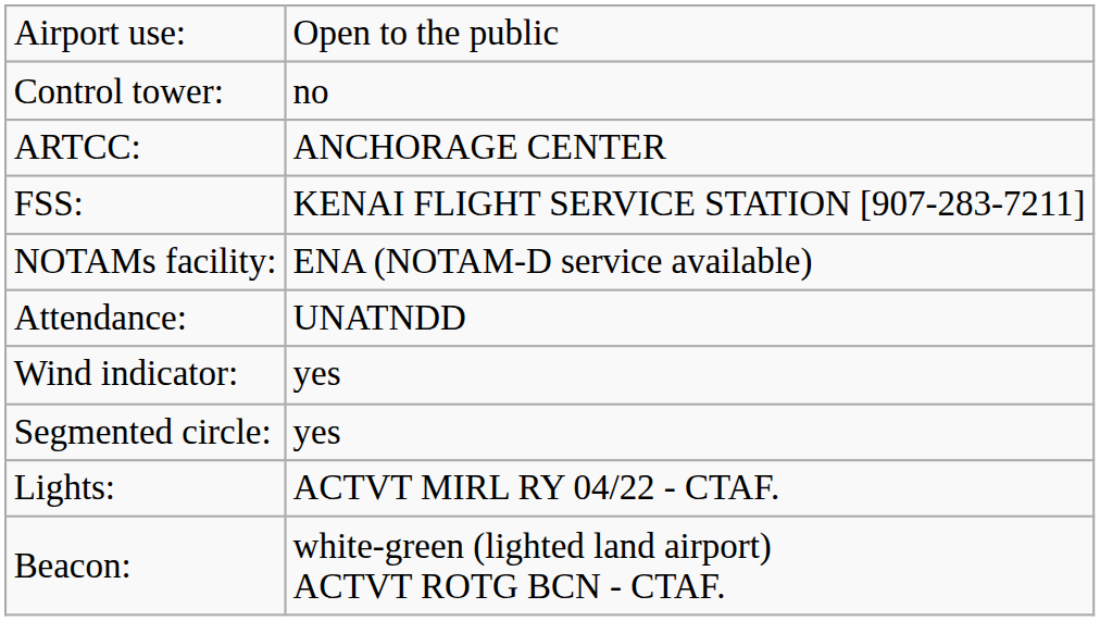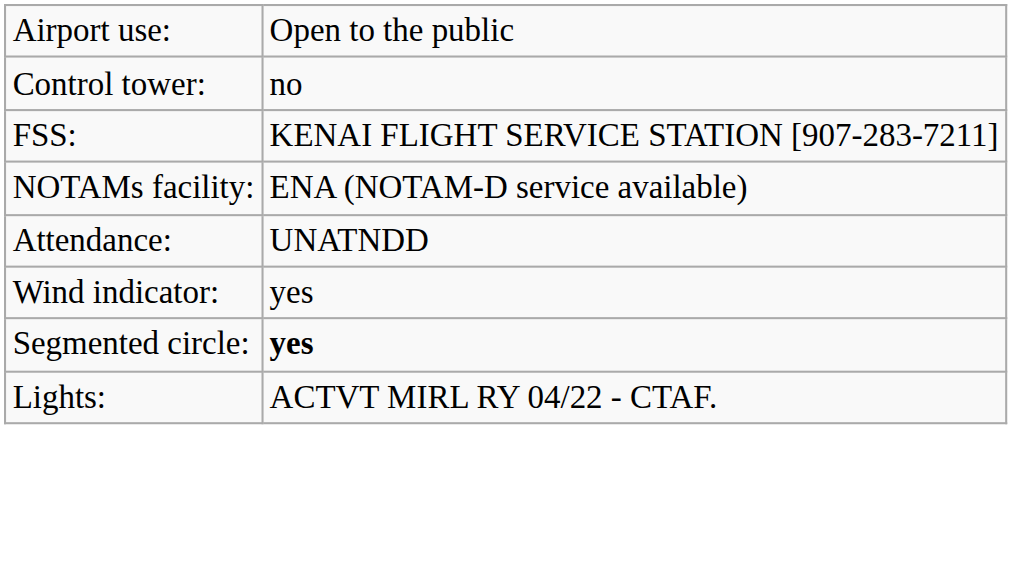 <table class="wikitable">
 <tr>
 <td>Airport use:</td>
 <td>Open to the public</td>
 </tr>
 <tr>
 <td>Control tower:</td>
 <td>no</td>
-</tr>
-<tr>
-<td>ARTCC:</td>
-<td>ANCHORAGE CENTER</td>
 </tr>
 <tr>
 <td>FSS:</td>
 <td>KENAI FLIGHT SERVICE STATION [907-283-7211]</td>
 </tr>
 <tr>
 <td>NOTAMs facility:</td>
 <td>ENA (NOTAM-D service available)</td>
 </tr>
 <tr>
 <td>Attendance:</td>
 <td>UNATNDD</td>
 </tr>
 <tr>
 <td>Wind indicator:</td>
 <td>yes</td>
 </tr>
 <tr>
 <td>Segmented circle:</td>
-<td>yes</td>
+<td><strong>yes</strong></td>
 </tr>
 <tr>
 <td>Lights:</td>
 <td>ACTVT MIRL RY 04/22 - CTAF.</td>
 </tr>
-<tr>
-<td>Beacon:</td>
-<td>white-green (lighted land airport)<br>ACTVT ROTG BCN - CTAF.</td>
-</tr>
 </table>
